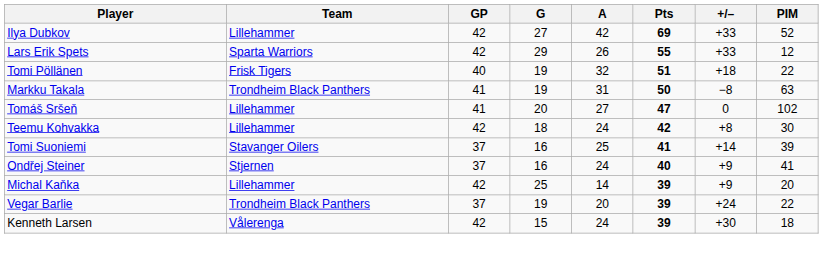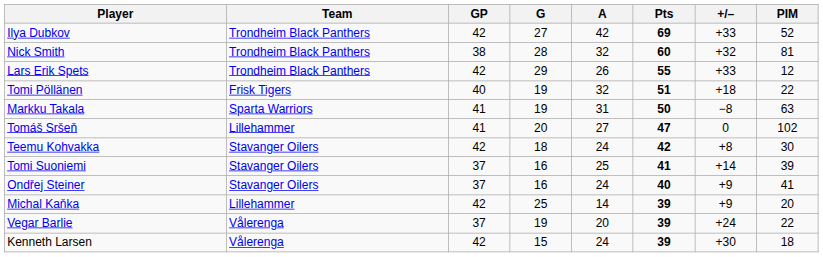 <table class="wikitable sortable" style="text-align:center">
 <tr>
 <th width="18%">Player</th>
 <th width="18%">Team</th>
 <th width="5%">GP</th>
 <th width="5%">G</th>
 <th width="5%">A</th>
 <th width="5%">Pts</th>
 <th width="5%">+/–</th>
 <th width="5%">PIM</th>
 </tr>
 <tr>
 <td align=left> <a href='#'>Ilya Dubkov</a></td>
-<td align=left><a href='#'>Lillehammer</a></td>
+<td align=left><a href='#'>Trondheim Black Panthers</a></td>
 <td>42</td>
 <td>27</td>
 <td>42</td>
 <td><strong>69</strong></td>
 <td>+33</td>
 <td>52</td>
 </tr>
 <tr>
+<td align=left> <a href='#'>Nick Smith</a></td>
+<td align=left><a href='#'>Trondheim Black Panthers</a></td>
+<td>38</td>
+<td>28</td>
+<td>32</td>
+<td><strong>60</strong></td>
+<td>+32</td>
+<td>81</td>
+</tr>
+<tr>
 <td align=left> <a href='#'>Lars Erik Spets</a></td>
-<td align=left><a href='#'>Sparta Warriors</a></td>
+<td align=left><a href='#'>Trondheim Black Panthers</a></td>
 <td>42</td>
 <td>29</td>
 <td>26</td>
 <td><strong>55</strong></td>
 <td>+33</td>
 <td>12</td>
 </tr>
 <tr>
 <td align=left> <a href='#'>Tomi Pöllänen</a></td>
 <td align=left><a href='#'>Frisk Tigers</a></td>
 <td>40</td>
 <td>19</td>
 <td>32</td>
 <td><strong>51</strong></td>
 <td>+18</td>
 <td>22</td>
 </tr>
 <tr>
 <td align=left> <a href='#'>Markku Takala</a></td>
-<td align=left><a href='#'>Trondheim Black Panthers</a></td>
+<td align=left><a href='#'>Sparta Warriors</a></td>
 <td>41</td>
 <td>19</td>
 <td>31</td>
 <td><strong>50</strong></td>
 <td>−8</td>
 <td>63</td>
 </tr>
 <tr>
 <td align=left> <a href='#'>Tomáš Sršeň</a></td>
 <td align=left><a href='#'>Lillehammer</a></td>
 <td>41</td>
 <td>20</td>
 <td>27</td>
 <td><strong>47</strong></td>
 <td>0</td>
 <td>102</td>
 </tr>
 <tr>
 <td align=left> <a href='#'>Teemu Kohvakka</a></td>
-<td align=left><a href='#'>Lillehammer</a></td>
+<td align=left><a href='#'>Stavanger Oilers</a></td>
 <td>42</td>
 <td>18</td>
 <td>24</td>
 <td><strong>42</strong></td>
 <td>+8</td>
 <td>30</td>
 </tr>
 <tr>
 <td align=left> <a href='#'>Tomi Suoniemi</a></td>
 <td align=left><a href='#'>Stavanger Oilers</a></td>
 <td>37</td>
 <td>16</td>
 <td>25</td>
 <td><strong>41</strong></td>
 <td>+14</td>
 <td>39</td>
 </tr>
 <tr>
 <td align=left> <a href='#'>Ondřej Steiner</a></td>
-<td align=left><a href='#'>Stjernen</a></td>
+<td align=left><a href='#'>Stavanger Oilers</a></td>
 <td>37</td>
 <td>16</td>
 <td>24</td>
 <td><strong>40</strong></td>
 <td>+9</td>
 <td>41</td>
 </tr>
 <tr>
 <td align=left> <a href='#'>Michal Kaňka</a></td>
 <td align=left><a href='#'>Lillehammer</a></td>
 <td>42</td>
 <td>25</td>
 <td>14</td>
 <td><strong>39</strong></td>
 <td>+9</td>
 <td>20</td>
 </tr>
 <tr>
 <td align=left> <a href='#'>Vegar Barlie</a></td>
-<td align=left><a href='#'>Trondheim Black Panthers</a></td>
+<td align=left><a href='#'>Vålerenga</a></td>
 <td>37</td>
 <td>19</td>
 <td>20</td>
 <td><strong>39</strong></td>
 <td>+24</td>
 <td>22</td>
 </tr>
 <tr>
 <td align=left> Kenneth Larsen</td>
 <td align=left><a href='#'>Vålerenga</a></td>
 <td>42</td>
 <td>15</td>
 <td>24</td>
 <td><strong>39</strong></td>
 <td>+30</td>
 <td>18</td>
 </tr>
 </table>
